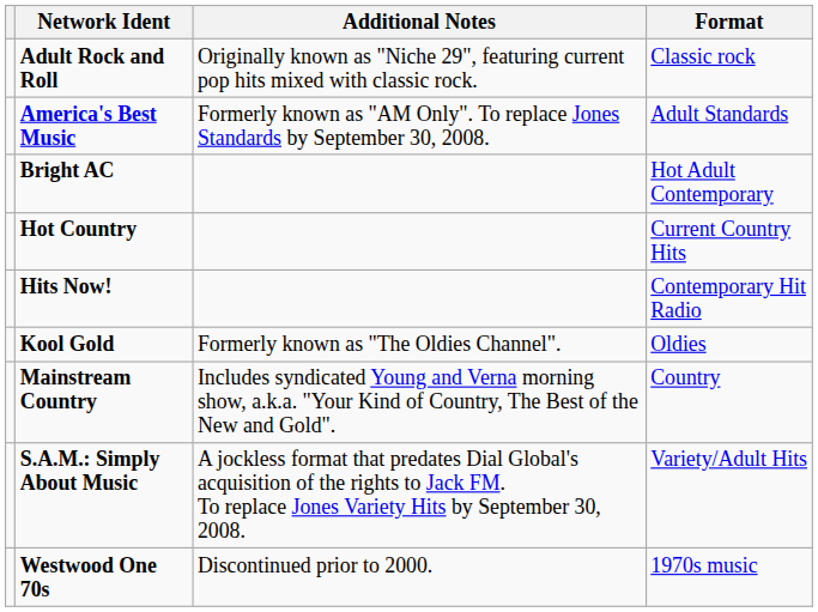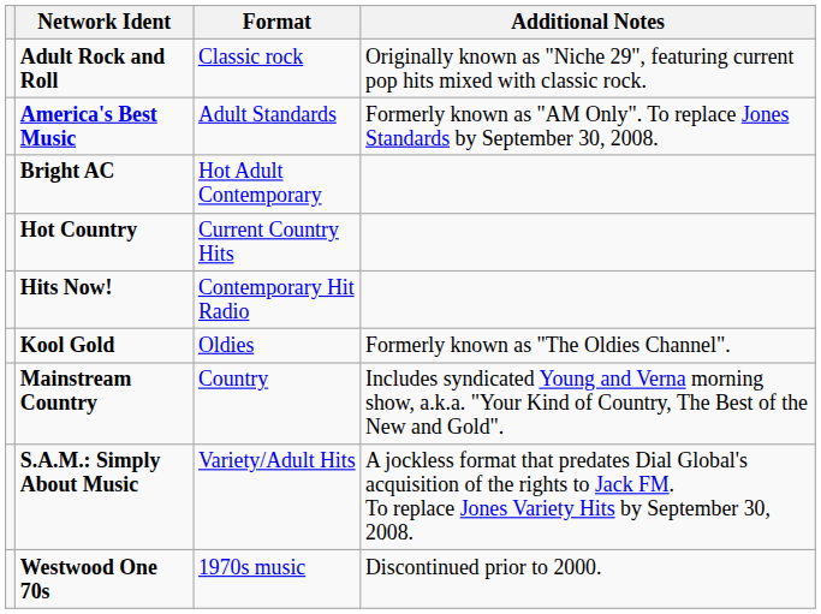 <table class="wikitable">
 <tr>
 <th></th>
 <th>Network Ident</th>
+<th>Format</th>
 <th>Additional Notes</th>
-<th>Format</th>
 </tr>
 <tr style="vertical-align: top; text-align: left;">
 <td></td>
 <td><strong>Adult Rock and Roll</strong></td>
+<td><a href='#'>Classic rock</a></td>
 <td>Originally known as "Niche 29", featuring current pop hits mixed with classic rock.</td>
-<td><a href='#'>Classic rock</a></td>
 </tr>
 <tr style="vertical-align: top; text-align: left;">
 <td></td>
 <td><strong><a href='#'>America's Best Music</a></strong></td>
+<td><a href='#'>Adult Standards</a></td>
 <td>Formerly known as "AM Only". To replace <a href='#'>Jones Standards</a> by September 30, 2008.</td>
-<td><a href='#'>Adult Standards</a></td>
 </tr>
 <tr style="vertical-align: top; text-align: left;">
 <td></td>
 <td><strong>Bright AC</strong></td>
+<td><a href='#'>Hot Adult Contemporary</a></td>
 <td></td>
-<td><a href='#'>Hot Adult Contemporary</a></td>
 </tr>
 <tr style="vertical-align: top; text-align: left;">
 <td></td>
 <td><strong>Hot Country</strong></td>
+<td><a href='#'>Current Country Hits</a></td>
 <td></td>
-<td><a href='#'>Current Country Hits</a></td>
 </tr>
 <tr style="vertical-align: top; text-align: left;">
 <td></td>
 <td><strong>Hits Now!</strong></td>
+<td><a href='#'>Contemporary Hit Radio</a></td>
 <td></td>
-<td><a href='#'>Contemporary Hit Radio</a></td>
 </tr>
 <tr style="vertical-align: top; text-align: left;">
 <td></td>
 <td><strong>Kool Gold</strong></td>
+<td><a href='#'>Oldies</a></td>
 <td>Formerly known as "The Oldies Channel".</td>
-<td><a href='#'>Oldies</a></td>
 </tr>
 <tr style="vertical-align: top; text-align: left;">
 <td></td>
 <td><strong>Mainstream Country</strong></td>
+<td><a href='#'>Country</a></td>
 <td>Includes syndicated <a href='#'>Young and Verna</a> morning show, a.k.a. "Your Kind of Country, The Best of the New and Gold".</td>
-<td><a href='#'>Country</a></td>
 </tr>
 <tr style="vertical-align: top; text-align: left;">
 <td></td>
 <td><strong>S.A.M.: Simply About Music</strong></td>
+<td><a href='#'>Variety/Adult Hits</a></td>
 <td>A jockless format that predates Dial Global's acquisition of the rights to <a href='#'>Jack FM</a>.<br>To replace <a href='#'>Jones Variety Hits</a> by September 30, 2008.</td>
-<td><a href='#'>Variety/Adult Hits</a></td>
 </tr>
 <tr style="vertical-align: top; text-align: left;">
 <td></td>
 <td><strong>Westwood One 70s</strong></td>
+<td><a href='#'>1970s music</a></td>
 <td>Discontinued prior to 2000.</td>
-<td><a href='#'>1970s music</a></td>
 </tr>
 </table>
